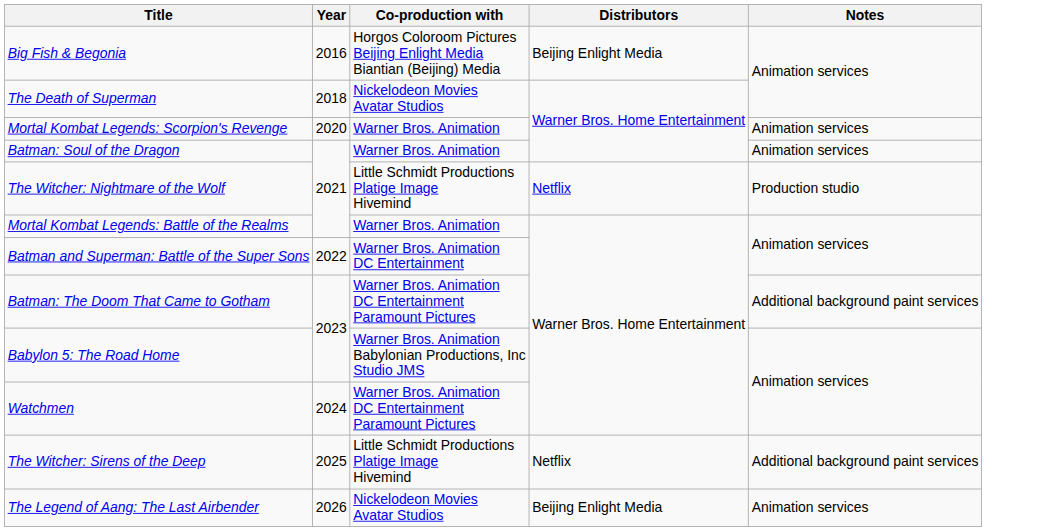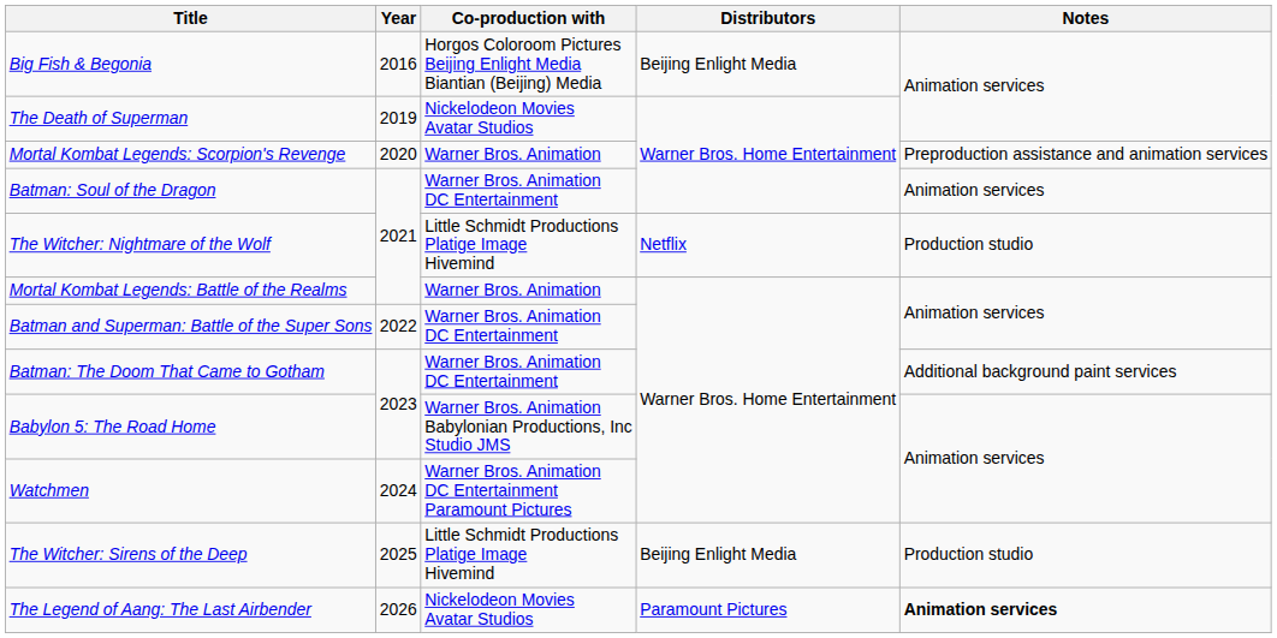 <table class="wikitable">
 <tr>
 <th>Title</th>
 <th>Year</th>
 <th>Co-production with</th>
 <th>Distributors</th>
 <th>Notes</th>
 </tr>
 <tr>
 <td><em><a href='#'>Big Fish & Begonia</a></em></td>
 <td>2016</td>
 <td>Horgos Coloroom Pictures<br><a href='#'>Beijing Enlight Media</a><br>Biantian (Beijing) Media</td>
 <td>Beijing Enlight Media</td>
 <td rowspan="2">Animation services</td>
 </tr>
 <tr>
 <td><em><a href='#'>The Death of Superman</a></em></td>
-<td>2018</td>
+<td>2019</td>
 <td><a href='#'>Nickelodeon Movies</a><br><a href='#'>Avatar Studios</a></td>
 <td rowspan="3"><a href='#'>Warner Bros. Home Entertainment</a></td>
 </tr>
 <tr>
 <td><em><a href='#'>Mortal Kombat Legends: Scorpion's Revenge</a></em></td>
 <td>2020</td>
 <td><a href='#'>Warner Bros. Animation</a></td>
-<td>Animation services</td>
+<td>Preproduction assistance and animation services</td>
 </tr>
 <tr>
 <td><em><a href='#'>Batman: Soul of the Dragon</a></em></td>
 <td rowspan="3">2021</td>
-<td><a href='#'>Warner Bros. Animation</a></td>
+<td><a href='#'>Warner Bros. Animation</a><br><a href='#'>DC Entertainment</a></td>
 <td>Animation services</td>
 </tr>
 <tr>
 <td><em><a href='#'>The Witcher: Nightmare of the Wolf</a></em></td>
 <td>Little Schmidt Productions<br><a href='#'>Platige Image</a><br>Hivemind</td>
 <td><a href='#'>Netflix</a></td>
 <td>Production studio</td>
 </tr>
 <tr>
 <td><em><a href='#'>Mortal Kombat Legends: Battle of the Realms</a></em></td>
 <td><a href='#'>Warner Bros. Animation</a></td>
 <td rowspan="5">Warner Bros. Home Entertainment</td>
 <td rowspan="2">Animation services</td>
 </tr>
 <tr>
 <td><em><a href='#'>Batman and Superman: Battle of the Super Sons</a></em></td>
 <td>2022</td>
 <td><a href='#'>Warner Bros. Animation</a><br><a href='#'>DC Entertainment</a></td>
 </tr>
 <tr>
 <td><em><a href='#'>Batman: The Doom That Came to Gotham</a></em></td>
 <td rowspan="2">2023</td>
-<td><a href='#'>Warner Bros. Animation</a><br><a href='#'>DC Entertainment</a><br><a href='#'>Paramount Pictures</a></td>
+<td><a href='#'>Warner Bros. Animation</a><br><a href='#'>DC Entertainment</a></td>
 <td>Additional background paint services</td>
 </tr>
 <tr>
 <td><em><a href='#'>Babylon 5: The Road Home</a></em></td>
 <td><a href='#'>Warner Bros. Animation</a><br>Babylonian Productions, Inc<br><a href='#'>Studio JMS</a></td>
 <td rowspan="2">Animation services</td>
 </tr>
 <tr>
 <td><em><a href='#'>Watchmen</a></em></td>
 <td>2024</td>
 <td><a href='#'>Warner Bros. Animation</a><br><a href='#'>DC Entertainment</a><br><a href='#'>Paramount Pictures</a></td>
 </tr>
 <tr>
 <td><em><a href='#'>The Witcher: Sirens of the Deep</a></em></td>
 <td>2025</td>
 <td>Little Schmidt Productions<br><a href='#'>Platige Image</a><br>Hivemind</td>
-<td>Netflix</td>
-<td>Additional background paint services</td>
+<td>Beijing Enlight Media</td>
+<td>Production studio</td>
 </tr>
 <tr>
 <td><em><a href='#'>The Legend of Aang: The Last Airbender</a></em></td>
 <td>2026</td>
 <td><a href='#'>Nickelodeon Movies</a><br><a href='#'>Avatar Studios</a></td>
-<td>Beijing Enlight Media</td>
-<td>Animation services</td>
+<td><a href='#'>Paramount Pictures</a></td>
+<td><strong>Animation services</strong></td>
 </tr>
 </table>
